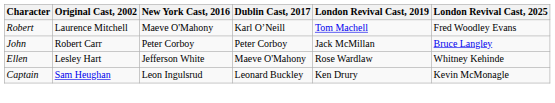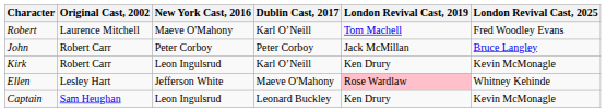 <table class="wikitable">
 <tr>
 <th>Character</th>
 <th>Original Cast, 2002</th>
 <th>New York Cast, 2016</th>
 <th>Dublin Cast, 2017</th>
 <th>London Revival Cast, 2019</th>
 <th>London Revival Cast, 2025</th>
 </tr>
 <tr>
 <td><em>Robert</em></td>
 <td>Laurence Mitchell</td>
 <td>Maeve O'Mahony</td>
 <td>Karl O’Neill</td>
 <td><a href='#'>Tom Machell</a></td>
 <td>Fred Woodley Evans</td>
 </tr>
 <tr>
 <td><em>John</em></td>
 <td>Robert Carr</td>
 <td>Peter Corboy</td>
 <td>Peter Corboy</td>
 <td>Jack McMillan</td>
 <td><a href='#'>Bruce Langley</a></td>
 </tr>
 <tr>
+<td><em>Kirk</em></td>
+<td>Robert Carr</td>
+<td>Leon Ingulsrud</td>
+<td>Karl O’Neill</td>
+<td>Ken Drury</td>
+<td>Kevin McMonagle</td>
+</tr>
+<tr>
 <td><em>Ellen</em></td>
 <td>Lesley Hart</td>
 <td>Jefferson White</td>
 <td>Maeve O'Mahony</td>
-<td>Rose Wardlaw</td>
+<td style="background: pink;">Rose Wardlaw</td>
 <td>Whitney Kehinde</td>
 </tr>
 <tr>
 <td><em>Captain</em></td>
 <td><a href='#'>Sam Heughan</a></td>
 <td>Leon Ingulsrud</td>
 <td>Leonard Buckley</td>
 <td>Ken Drury</td>
 <td>Kevin McMonagle</td>
 </tr>
 </table>
